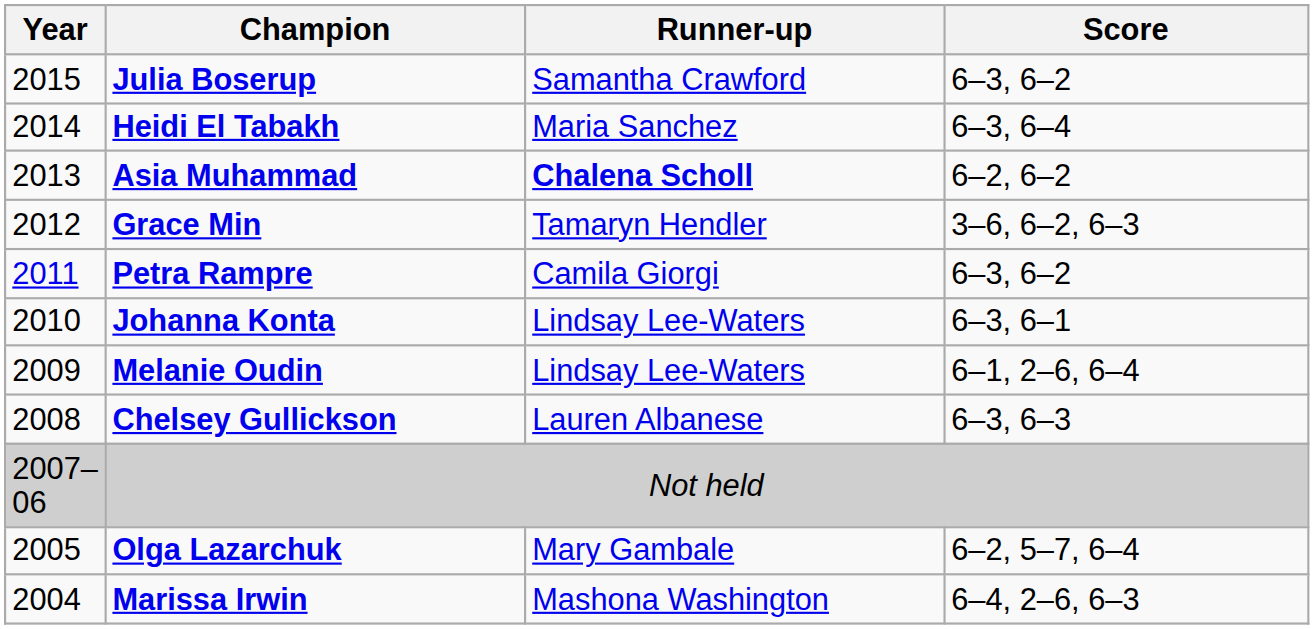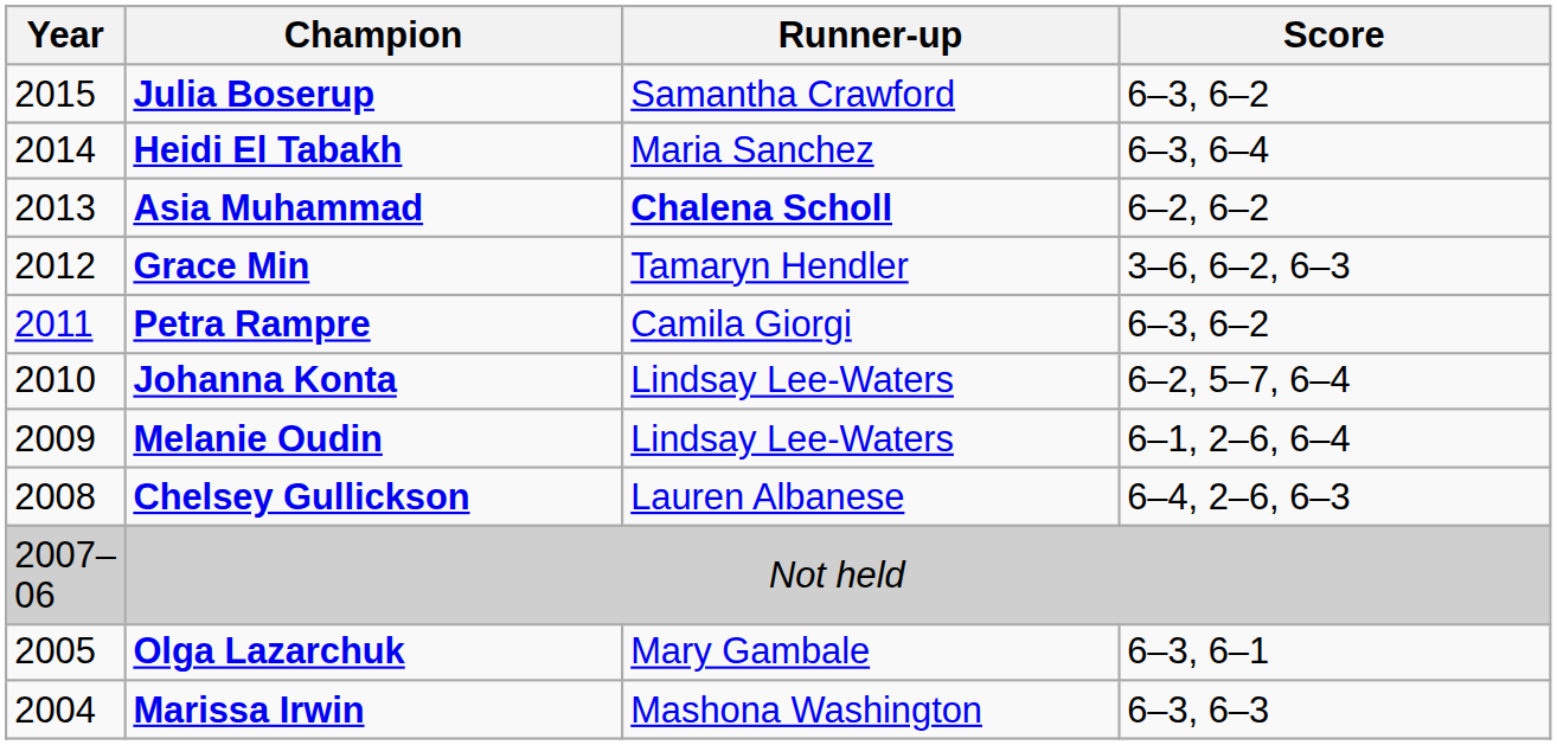 <table class="wikitable" style="font-size:90%">
 <tr>
 <th>Year</th>
 <th width="200">Champion</th>
 <th width="200">Runner-up</th>
 <th width="175">Score</th>
 </tr>
 <tr>
 <td>2015</td>
 <td> <strong><a href='#'>Julia Boserup</a></strong></td>
 <td> <a href='#'>Samantha Crawford</a></td>
 <td>6–3, 6–2</td>
 </tr>
 <tr>
 <td>2014</td>
 <td> <strong><a href='#'>Heidi El Tabakh</a></strong></td>
 <td> <a href='#'>Maria Sanchez</a></td>
 <td>6–3, 6–4</td>
 </tr>
 <tr>
 <td>2013</td>
 <td> <strong><a href='#'>Asia Muhammad</a></strong></td>
 <td><strong> <a href='#'>Chalena Scholl</a></strong></td>
 <td>6–2, 6–2</td>
 </tr>
 <tr>
 <td>2012</td>
 <td> <strong><a href='#'>Grace Min</a></strong></td>
 <td> <a href='#'>Tamaryn Hendler</a></td>
 <td>3–6, 6–2, 6–3</td>
 </tr>
 <tr>
 <td><a href='#'>2011</a></td>
 <td> <strong><a href='#'>Petra Rampre</a></strong></td>
 <td> <a href='#'>Camila Giorgi</a></td>
 <td>6–3, 6–2</td>
 </tr>
 <tr>
 <td>2010</td>
 <td> <strong><a href='#'>Johanna Konta</a></strong></td>
 <td> <a href='#'>Lindsay Lee-Waters</a></td>
-<td>6–3, 6–1</td>
+<td>6–2, 5–7, 6–4</td>
 </tr>
 <tr>
 <td>2009</td>
 <td> <strong><a href='#'>Melanie Oudin</a></strong></td>
 <td> <a href='#'>Lindsay Lee-Waters</a></td>
 <td>6–1, 2–6, 6–4</td>
 </tr>
 <tr>
 <td>2008</td>
 <td> <strong><a href='#'>Chelsey Gullickson</a></strong></td>
 <td> <a href='#'>Lauren Albanese</a></td>
-<td>6–3, 6–3</td>
+<td>6–4, 2–6, 6–3</td>
 </tr>
 <tr>
 <td style="background:#cfcfcf">2007–06</td>
 <td colspan=3 align=center style="background:#cfcfcf"><em>Not held</em></td>
 </tr>
 <tr>
 <td>2005</td>
 <td> <strong><a href='#'>Olga Lazarchuk</a></strong></td>
 <td> <a href='#'>Mary Gambale</a></td>
-<td>6–2, 5–7, 6–4</td>
+<td>6–3, 6–1</td>
 </tr>
 <tr>
 <td>2004</td>
 <td> <strong><a href='#'>Marissa Irwin</a></strong></td>
 <td> <a href='#'>Mashona Washington</a></td>
-<td>6–4, 2–6, 6–3</td>
+<td>6–3, 6–3</td>
 </tr>
 </table>
